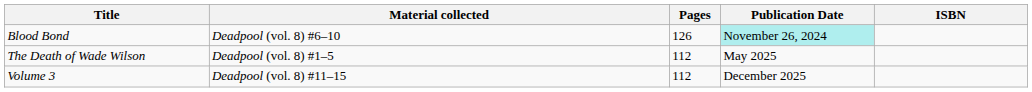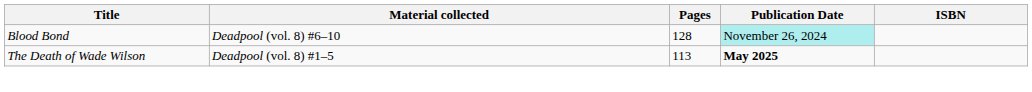 <table class="wikitable" style="text-align:left;" width="100%">
 <tr>
 <th width="20%">Title</th>
 <th width=45%>Material collected</th>
 <th width=5%>Pages</th>
 <th width="15%">Publication Date</th>
 <th width="15%">ISBN</th>
 </tr>
 <tr>
 <td><em>Blood Bond</em></td>
 <td><em>Deadpool</em> (vol. 8) #6–10</td>
-<td>126</td>
+<td>128</td>
 <td style="background: paleturquoise;">November 26, 2024</td>
 <td></td>
 </tr>
 <tr>
 <td><em>The Death of Wade Wilson</em></td>
 <td><em>Deadpool</em> (vol. 8) #1–5</td>
-<td>112</td>
-<td>May 2025</td>
-<td></td>
-</tr>
-<tr>
-<td><em>Volume 3</em></td>
-<td><em>Deadpool</em> (vol. 8) #11–15</td>
-<td>112</td>
-<td>December 2025</td>
+<td>113</td>
+<td><strong>May 2025</strong></td>
 <td></td>
 </tr>
 </table>
